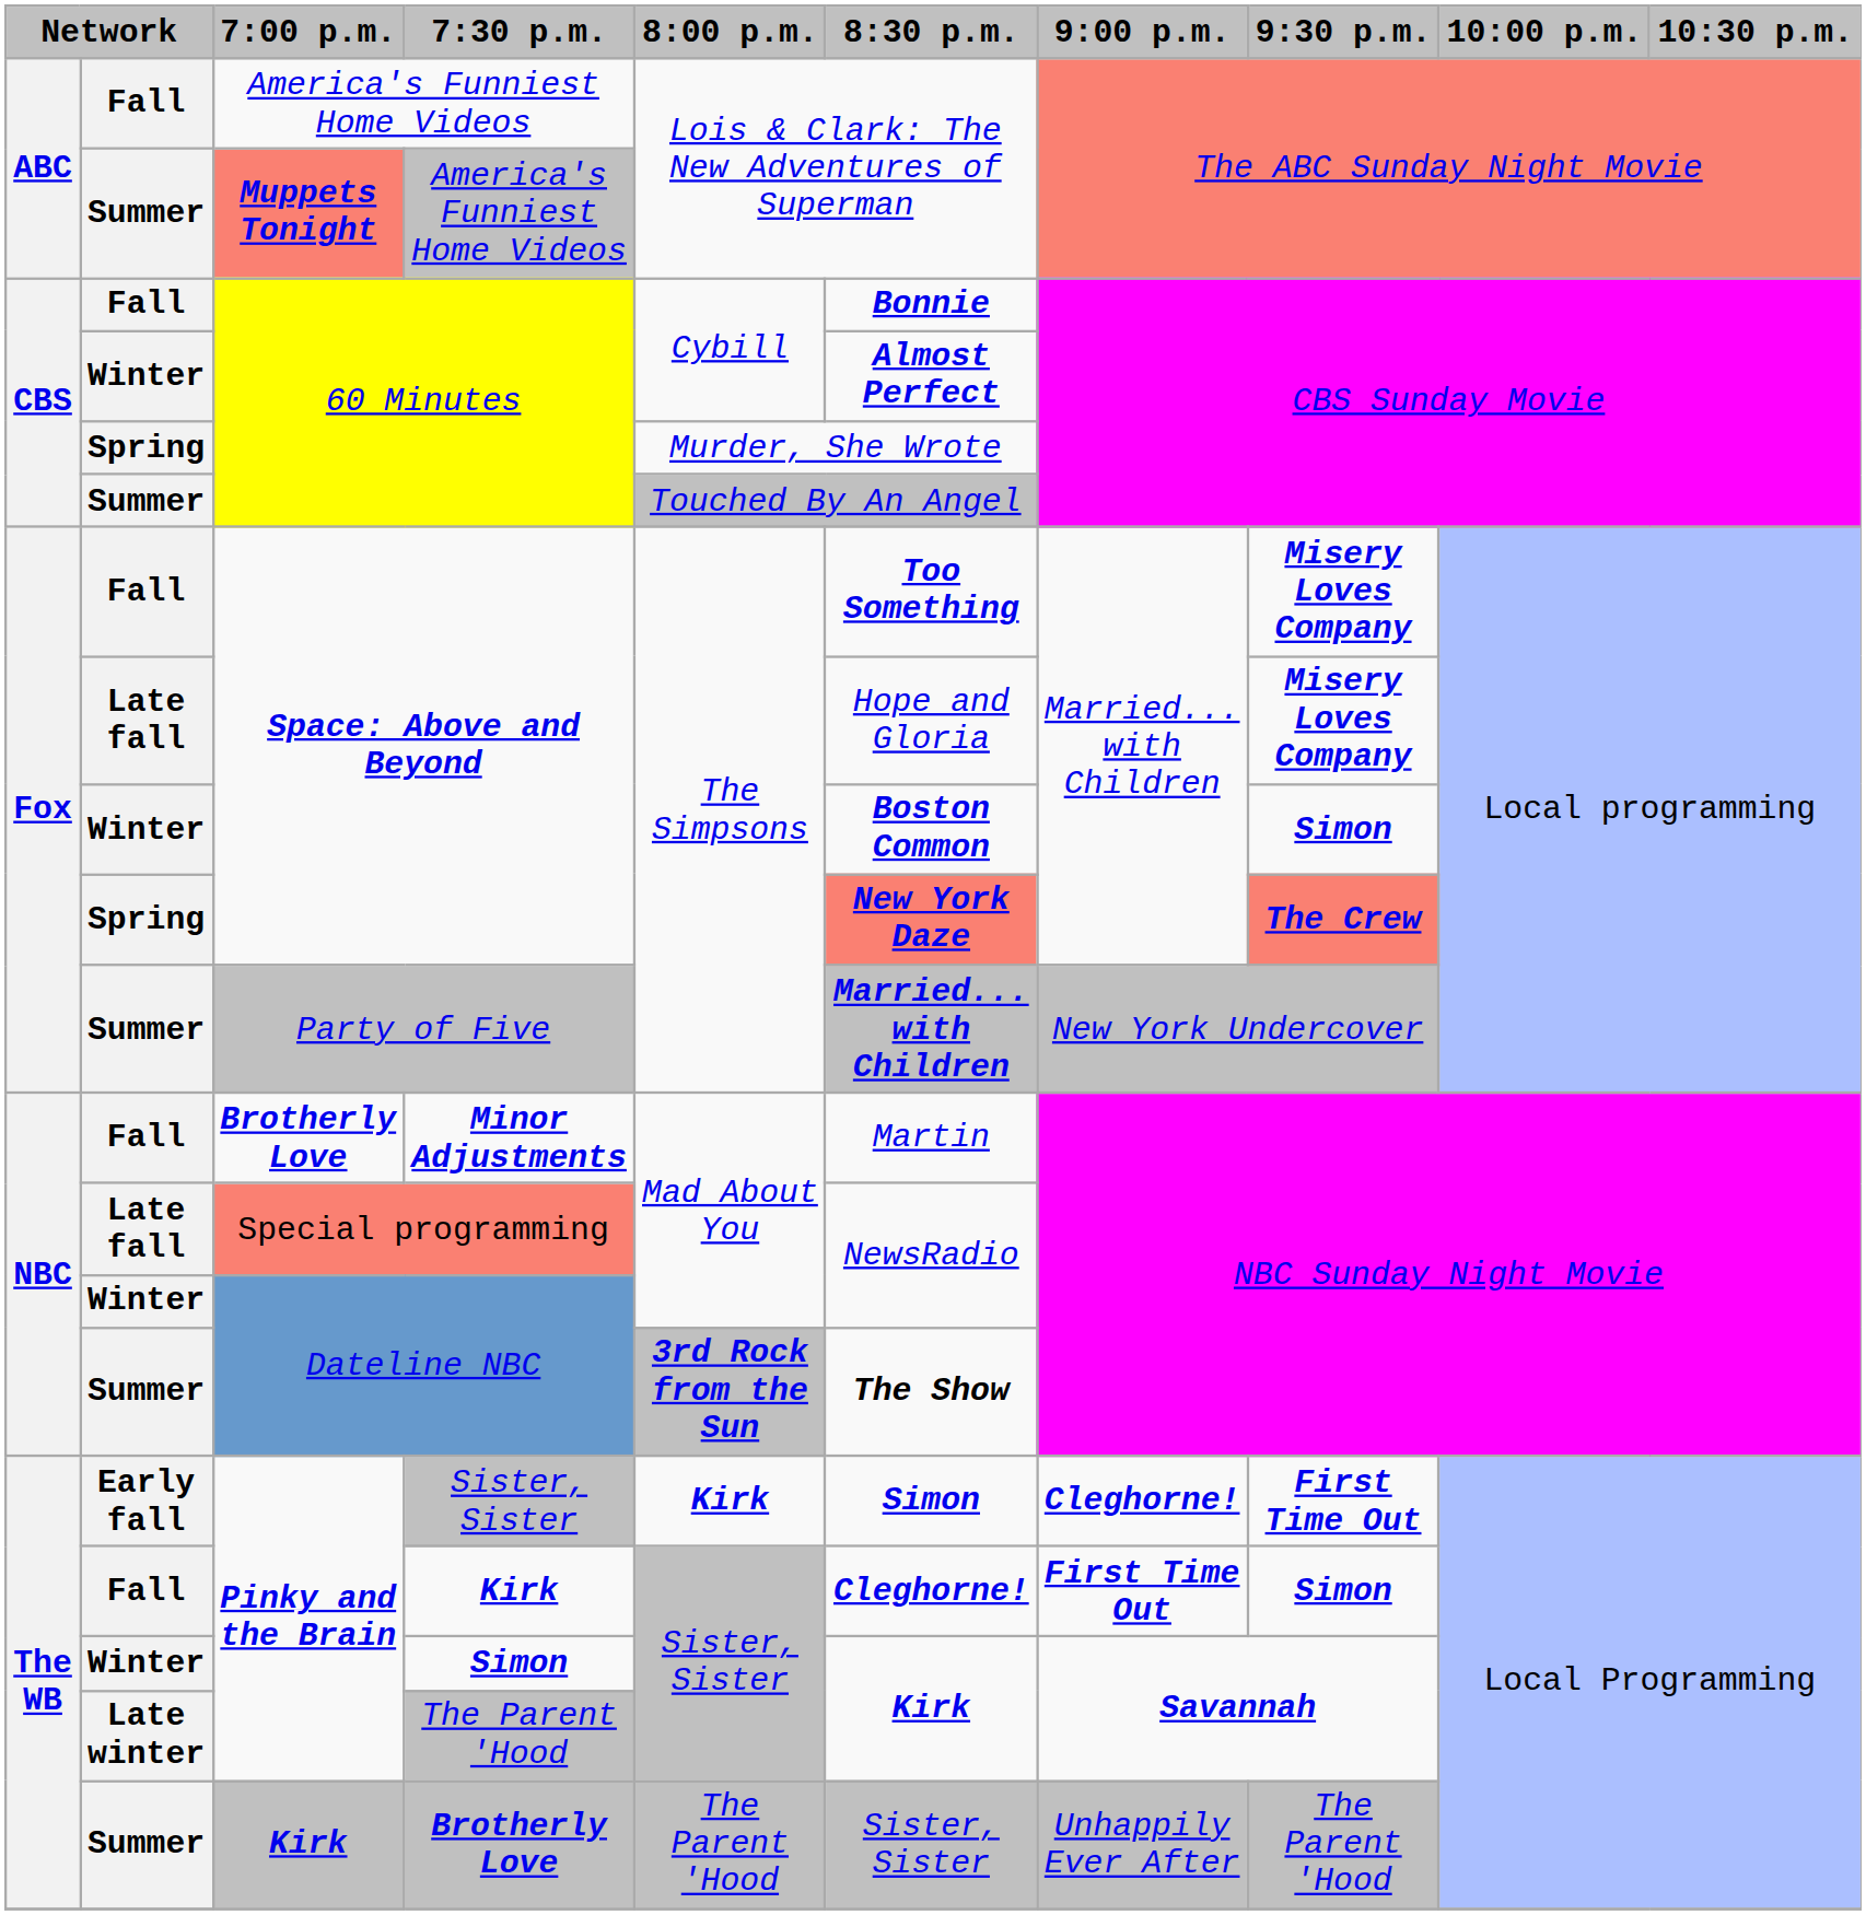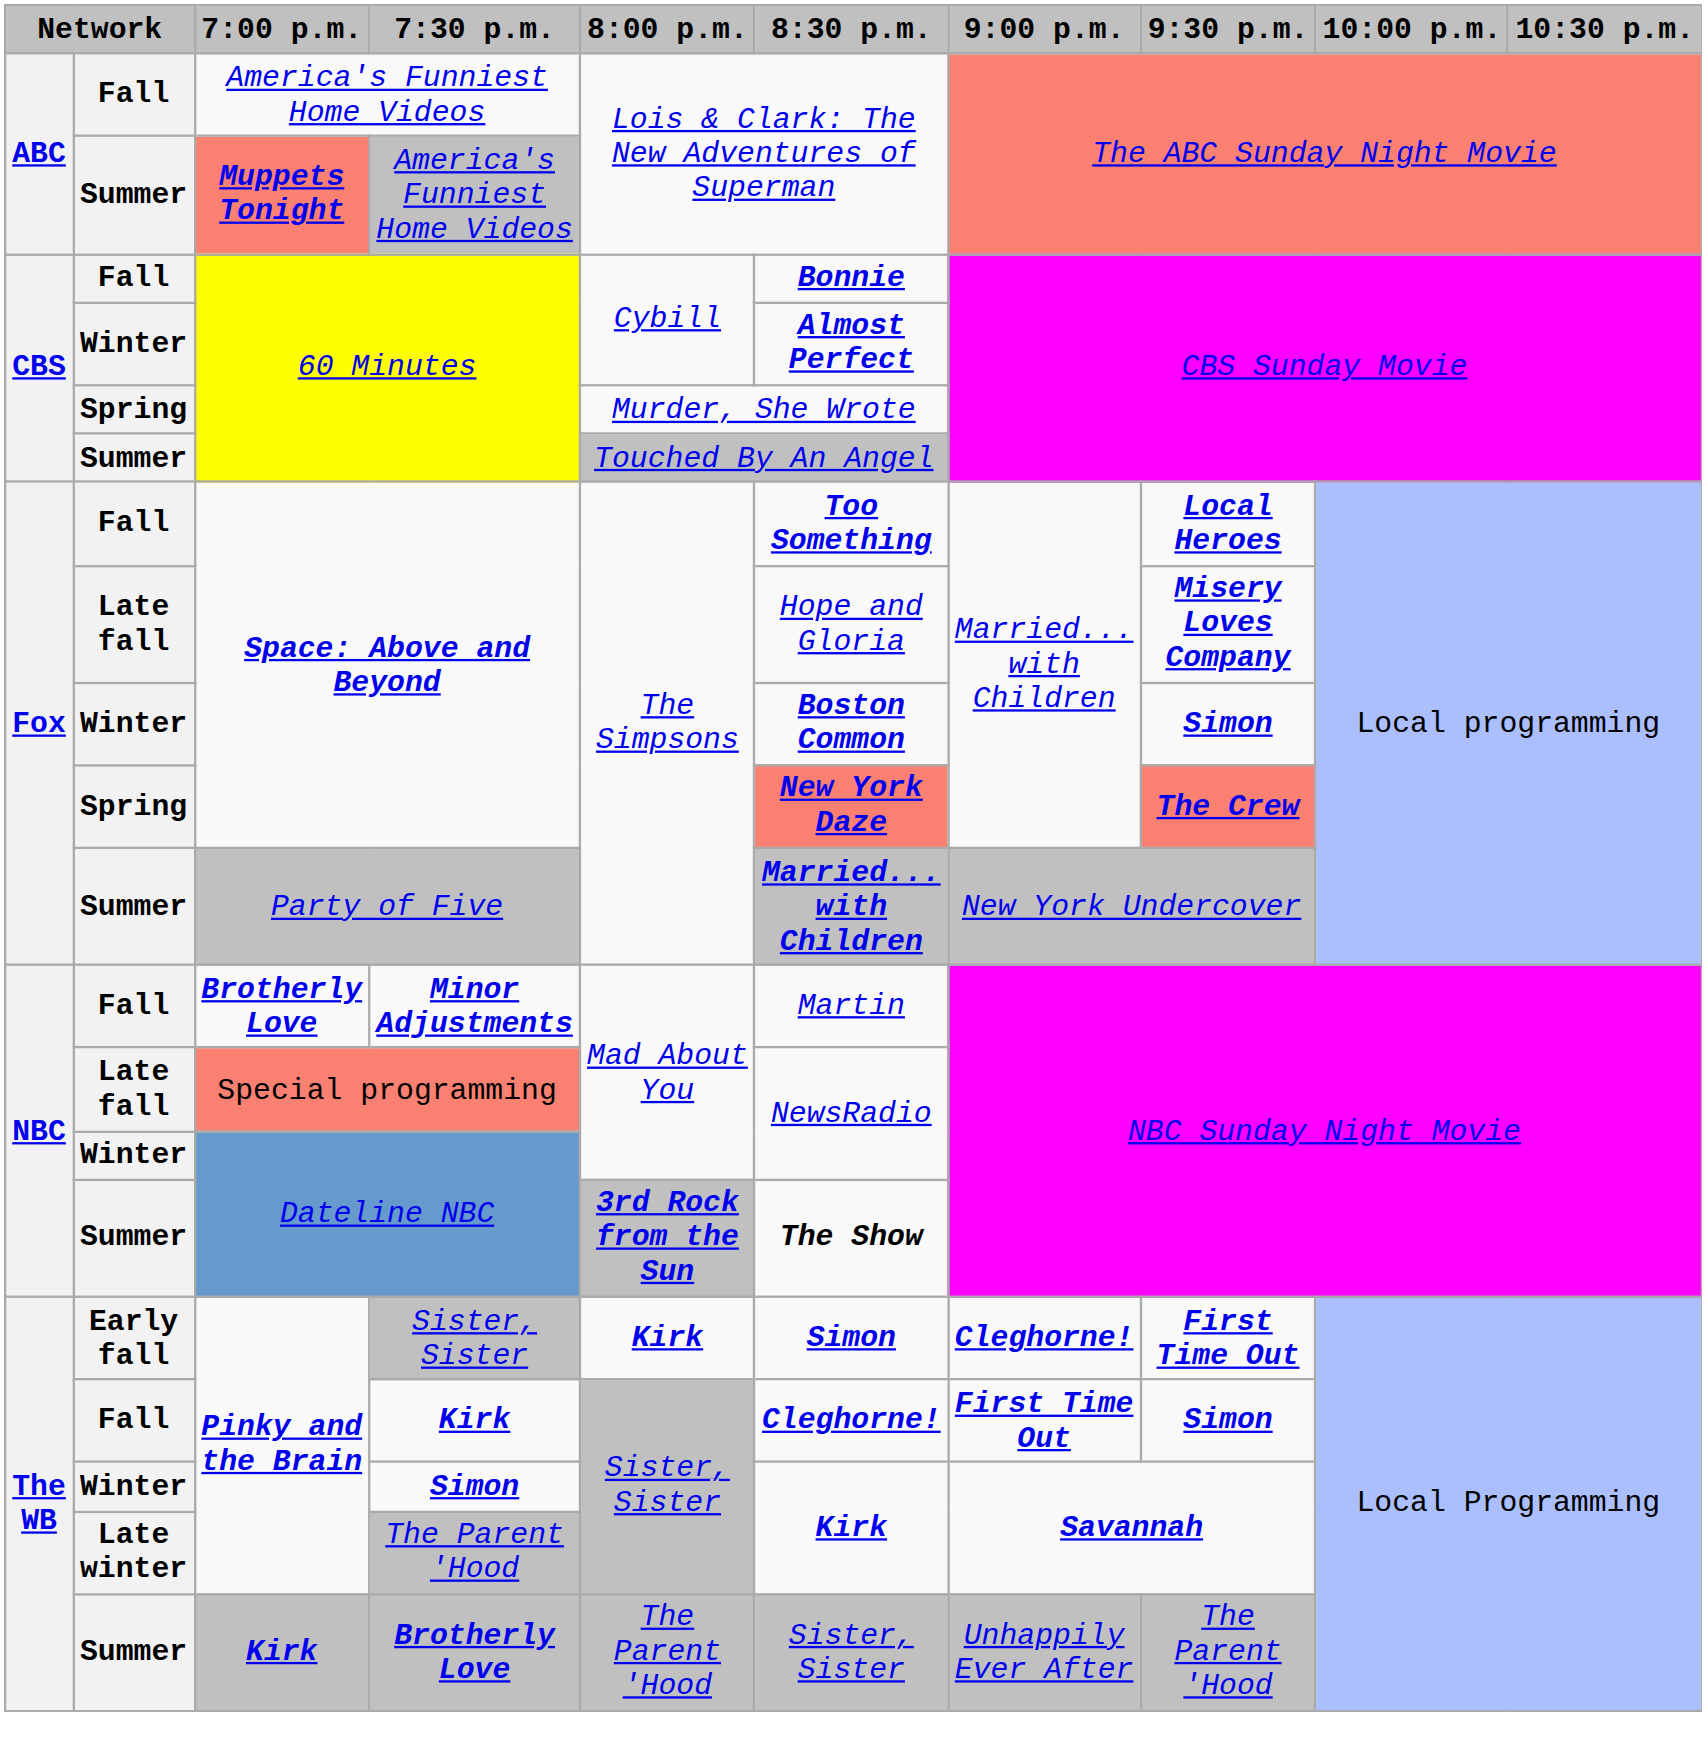 <table class="wikitable" style="width:100%;margin-right:0;text-align:center">
 <tr>
 <th colspan="2" style="background-color:#C0C0C0">Network</th>
 <th style="background-color:#C0C0C0;text-align:center;width:13.8%;">7:00 p.m.</th>
 <th style="background-color:#C0C0C0;text-align:center;width:13.8%;">7:30 p.m.</th>
 <th style="background-color:#C0C0C0;text-align:center">8:00 p.m.</th>
 <th style="background-color:#C0C0C0;text-align:center">8:30 p.m.</th>
 <th style="background-color:#C0C0C0;text-align:center">9:00 p.m.</th>
 <th style="background-color:#C0C0C0;text-align:center">9:30 p.m.</th>
 <th style="background-color:#C0C0C0;text-align:center">10:00 p.m.</th>
 <th style="background-color:#C0C0C0;text-align:center">10:30 p.m.</th>
 </tr>
 <tr>
 <th rowspan="2"><a href='#'>ABC</a></th>
 <th>Fall</th>
 <td colspan="2"><em><a href='#'>America's Funniest Home Videos</a></em></td>
 <td colspan="2" rowspan="2"><em><a href='#'>Lois & Clark: The New Adventures of Superman</a></em></td>
 <td colspan="4" rowspan="2" style="background:#FA8072;"><em><a href='#'>The ABC Sunday Night Movie</a></em></td>
 </tr>
 <tr>
 <th>Summer</th>
 <td style="background:#FA8072;"><strong><em><a href='#'>Muppets Tonight</a></em></strong></td>
 <td style="background:#C0C0C0;"><em><a href='#'>America's Funniest Home Videos</a></em> </td>
 </tr>
 <tr>
 <th rowspan="4"><a href='#'>CBS</a></th>
 <th>Fall</th>
 <td rowspan="4" colspan="2" style="background:yellow;"><em><a href='#'>60 Minutes</a></em> </td>
 <td rowspan="2"><em><a href='#'>Cybill</a></em></td>
 <td><strong><em><a href='#'>Bonnie</a></em></strong></td>
 <td rowspan="4" colspan="4" style="background:magenta;"><em><a href='#'>CBS Sunday Movie</a></em> </td>
 </tr>
 <tr>
 <th>Winter</th>
 <td><strong><em><a href='#'>Almost Perfect</a></em></strong></td>
 </tr>
 <tr>
 <th>Spring</th>
 <td colspan="2"><em><a href='#'>Murder, She Wrote</a></em></td>
 </tr>
 <tr>
 <th>Summer</th>
 <td colspan="2" style="background:#C0C0C0;"><em><a href='#'>Touched By An Angel</a></em> </td>
 </tr>
 <tr>
 <th rowspan="5"><a href='#'>Fox</a></th>
 <th>Fall</th>
 <td rowspan="4" colspan="2"><strong><em><a href='#'>Space: Above and Beyond</a></em></strong></td>
 <td rowspan="5"><em><a href='#'>The Simpsons</a></em></td>
 <td><strong><em><a href='#'>Too Something</a></em></strong></td>
 <td rowspan="4"><em><a href='#'>Married... with Children</a></em></td>
-<td><strong><em><a href='#'>Misery Loves Company</a></em></strong></td>
+<td><strong><em><a href='#'>Local Heroes</a></em></strong></td>
 <td style="background:#abbfff;" rowspan="5" colspan="2">Local programming</td>
 </tr>
 <tr>
 <th>Late fall</th>
 <td><em><a href='#'>Hope and Gloria</a></em></td>
 <td><strong><em><a href='#'>Misery Loves Company</a></em></strong></td>
 </tr>
 <tr>
 <th>Winter</th>
 <td><strong><em><a href='#'>Boston Common</a></em></strong></td>
 <td><strong><em><a href='#'>Simon</a></em></strong></td>
 </tr>
 <tr>
 <th>Spring</th>
 <td style="background:#FA8072;"><strong><em><a href='#'>New York Daze</a></em></strong></td>
 <td style="background:#FA8072;"><strong><em><a href='#'>The Crew</a></em></strong></td>
 </tr>
 <tr>
 <th>Summer</th>
 <td colspan="2" style="background:#C0C0C0;"><em><a href='#'>Party of Five</a></em> </td>
 <td style="background:#C0C0C0;"><strong><em><a href='#'>Married... with Children</a></em> </strong></td>
 <td colspan="2" style="background:#C0C0C0;"><em><a href='#'>New York Undercover</a></em> </td>
 </tr>
 <tr>
 <th rowspan="4"><a href='#'>NBC</a></th>
 <th>Fall</th>
 <td><strong><em><a href='#'>Brotherly Love</a></em></strong></td>
 <td><strong><em><a href='#'>Minor Adjustments</a></em></strong></td>
 <td rowspan="3"><em><a href='#'>Mad About You</a></em></td>
 <td><em><a href='#'>Martin</a></em></td>
 <td rowspan="4" colspan="4" style="background:magenta;"><em><a href='#'>NBC Sunday Night Movie</a></em> </td>
 </tr>
 <tr>
 <th>Late fall</th>
 <td colspan="2" style="background:#FA8072;">Special programming</td>
 <td rowspan="2"><em><a href='#'>NewsRadio</a></em></td>
 </tr>
 <tr>
 <th>Winter</th>
 <td colspan="2" rowspan="2" style="background:#6699CC;"><em><a href='#'>Dateline NBC</a></em></td>
 </tr>
 <tr>
 <th>Summer</th>
 <td style="background:#C0C0C0;"><strong><em><a href='#'>3rd Rock from the Sun</a></em></strong> </td>
 <td><strong><em>The Show</em></strong></td>
 </tr>
 <tr>
 <th rowspan="5"><a href='#'>The WB</a></th>
 <th>Early fall</th>
 <td rowspan="4"><strong><em><a href='#'>Pinky and the Brain</a></em></strong></td>
 <td style="background:#C0C0C0;"><em><a href='#'>Sister, Sister</a></em> </td>
 <td><strong><em><a href='#'>Kirk</a></em></strong></td>
 <td><strong><em><a href='#'>Simon</a></em></strong></td>
 <td><strong><em><a href='#'>Cleghorne!</a></em></strong></td>
 <td><strong><em><a href='#'>First Time Out</a></em></strong></td>
 <td style="background:#abbfff;" rowspan="5" colspan="2">Local Programming</td>
 </tr>
 <tr>
 <th>Fall</th>
 <td><strong><em><a href='#'>Kirk</a></em></strong></td>
 <td rowspan="3" style="background:#C0C0C0;"><em><a href='#'>Sister, Sister</a></em> </td>
 <td><strong><em><a href='#'>Cleghorne!</a></em></strong></td>
 <td><strong><em><a href='#'>First Time Out</a></em></strong></td>
 <td><strong><em><a href='#'>Simon</a></em></strong></td>
 </tr>
 <tr>
 <th>Winter</th>
 <td><strong><em><a href='#'>Simon</a></em></strong></td>
 <td rowspan="2"><strong><em><a href='#'>Kirk</a></em></strong></td>
 <td colspan="2" rowspan="2"><strong><em><a href='#'>Savannah</a></em></strong></td>
 </tr>
 <tr>
 <th>Late winter</th>
 <td style="background:#C0C0C0;"><em><a href='#'>The Parent 'Hood</a></em> </td>
 </tr>
 <tr>
 <th>Summer</th>
 <td style="background:#C0C0C0;"><strong><em><a href='#'>Kirk</a></em></strong> </td>
 <td style="background:#C0C0C0;"><strong><em><a href='#'>Brotherly Love</a></em></strong> </td>
 <td style="background:#C0C0C0;"><em><a href='#'>The Parent 'Hood</a></em> </td>
 <td style="background:#C0C0C0;"><em><a href='#'>Sister, Sister</a></em> </td>
 <td style="background:#C0C0C0;"><em><a href='#'>Unhappily Ever After</a></em> </td>
 <td style="background:#C0C0C0;"><em><a href='#'>The Parent 'Hood</a></em> </td>
 </tr>
 <tr>
 </tr>
 </table>
